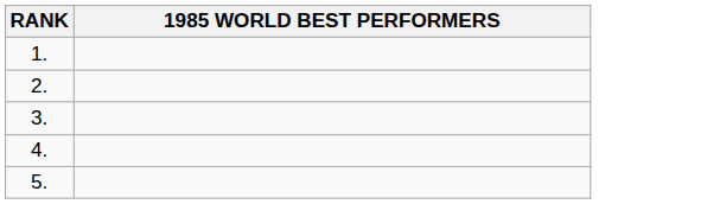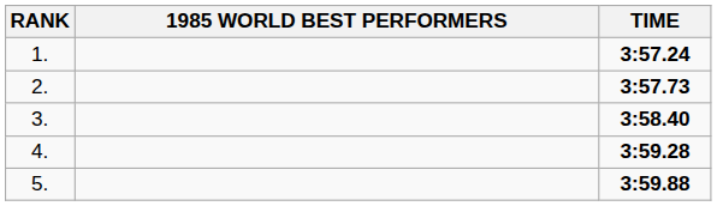 <table class="wikitable sortable">
 <tr>
 <th>RANK</th>
 <th align="center" style="width: 25em">1985 WORLD BEST PERFORMERS</th>
+<th align="center" style="width: 5em">TIME</th>
 </tr>
 <tr>
 <td align="center">1.</td>
 <td></td>
+<td align="center"><strong>3:57.24</strong></td>
 </tr>
 <tr>
 <td align="center">2.</td>
 <td></td>
+<td align="center"><strong>3:57.73</strong></td>
 </tr>
 <tr>
 <td align="center">3.</td>
 <td></td>
+<td align="center"><strong>3:58.40</strong></td>
 </tr>
 <tr>
 <td align="center">4.</td>
 <td></td>
+<td align="center"><strong>3:59.28</strong></td>
 </tr>
 <tr>
 <td align="center">5.</td>
 <td></td>
+<td align="center"><strong>3:59.88</strong></td>
 </tr>
 </table>
